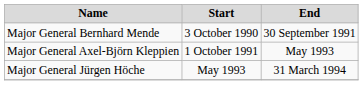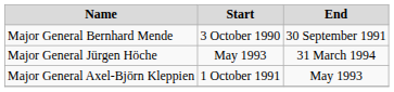 <table class="wikitable">
 <tr>
 <th style="background:#dadada">Name</th>
 <th style="background:#dadada">Start</th>
 <th style="background:#dadada">End</th>
 </tr>
 <tr>
 <td>Major General Bernhard Mende</td>
 <td align="center">3 October 1990</td>
 <td align="center">30 September 1991</td>
 </tr>
 <tr>
+<td>Major General Jürgen Höche</td>
+<td align="center">May 1993</td>
+<td align="center">31 March 1994</td>
+</tr>
+<tr>
 <td>Major General Axel-Björn Kleppien</td>
 <td align="center">1 October 1991</td>
 <td align="center">May 1993</td>
 </tr>
 <tr>
-<td>Major General Jürgen Höche</td>
-<td align="center">May 1993</td>
-<td align="center">31 March 1994</td>
-</tr>
-<tr>
 </tr>
 </table>
